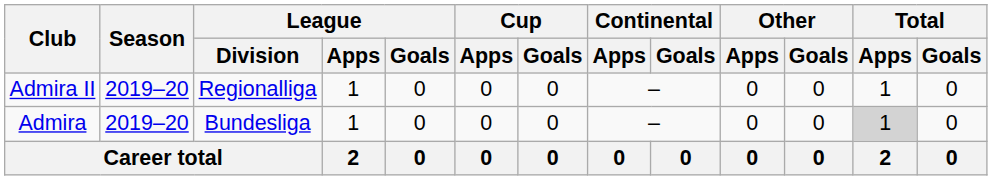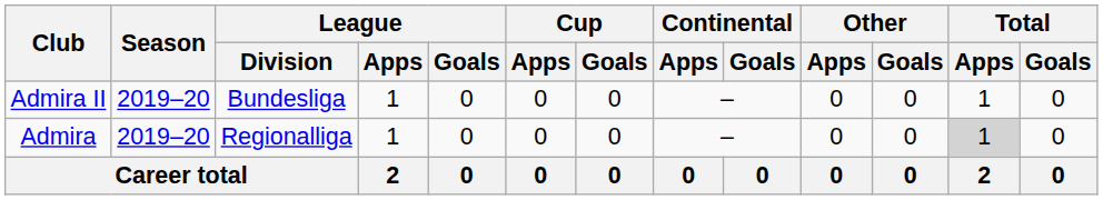 <table class="wikitable" style="text-align: center">
 <tr>
 <th rowspan="2">Club</th>
 <th rowspan="2">Season</th>
 <th colspan="3">League</th>
 <th colspan="2">Cup</th>
 <th colspan="2">Continental</th>
 <th colspan="2">Other</th>
 <th colspan="2">Total</th>
 </tr>
 <tr>
 <th>Division</th>
 <th>Apps</th>
 <th>Goals</th>
 <th>Apps</th>
 <th>Goals</th>
 <th>Apps</th>
 <th>Goals</th>
 <th>Apps</th>
 <th>Goals</th>
 <th>Apps</th>
 <th>Goals</th>
 </tr>
 <tr>
 <td><a href='#'>Admira II</a></td>
 <td><a href='#'>2019–20</a></td>
-<td><a href='#'>Regionalliga</a></td>
+<td><a href='#'>Bundesliga</a></td>
 <td>1</td>
 <td>0</td>
 <td>0</td>
 <td>0</td>
 <td colspan="2">–</td>
 <td>0</td>
 <td>0</td>
 <td>1</td>
 <td>0</td>
 </tr>
 <tr>
 <td><a href='#'>Admira</a></td>
 <td><a href='#'>2019–20</a></td>
-<td><a href='#'>Bundesliga</a></td>
+<td><a href='#'>Regionalliga</a></td>
 <td>1</td>
 <td>0</td>
 <td>0</td>
 <td>0</td>
 <td colspan="2">–</td>
 <td>0</td>
 <td>0</td>
 <td style="background: lightgrey;">1</td>
 <td>0</td>
 </tr>
 <tr>
 <th colspan=3>Career total</th>
 <th>2</th>
 <th>0</th>
 <th>0</th>
 <th>0</th>
 <th>0</th>
 <th>0</th>
 <th>0</th>
 <th>0</th>
 <th>2</th>
 <th>0</th>
 </tr>
 </table>
